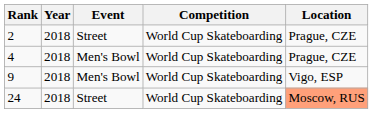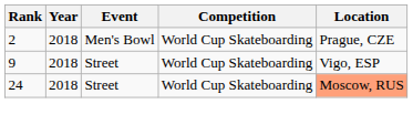 <table class="wikitable">
 <tr>
 <th>Rank</th>
 <th>Year</th>
 <th>Event</th>
 <th>Competition</th>
 <th>Location</th>
 </tr>
 <tr>
 <td>2</td>
 <td>2018</td>
-<td>Street</td>
-<td>World Cup Skateboarding</td>
-<td>Prague, CZE</td>
-</tr>
-<tr>
-<td>4</td>
-<td>2018</td>
 <td>Men's Bowl</td>
 <td>World Cup Skateboarding</td>
 <td>Prague, CZE</td>
 </tr>
 <tr>
 <td>9</td>
 <td>2018</td>
-<td>Men's Bowl</td>
+<td>Street</td>
 <td>World Cup Skateboarding</td>
 <td>Vigo, ESP</td>
 </tr>
 <tr>
 <td>24</td>
 <td>2018</td>
 <td>Street</td>
 <td>World Cup Skateboarding</td>
 <td style="background: lightsalmon;">Moscow, RUS</td>
 </tr>
 </table>
